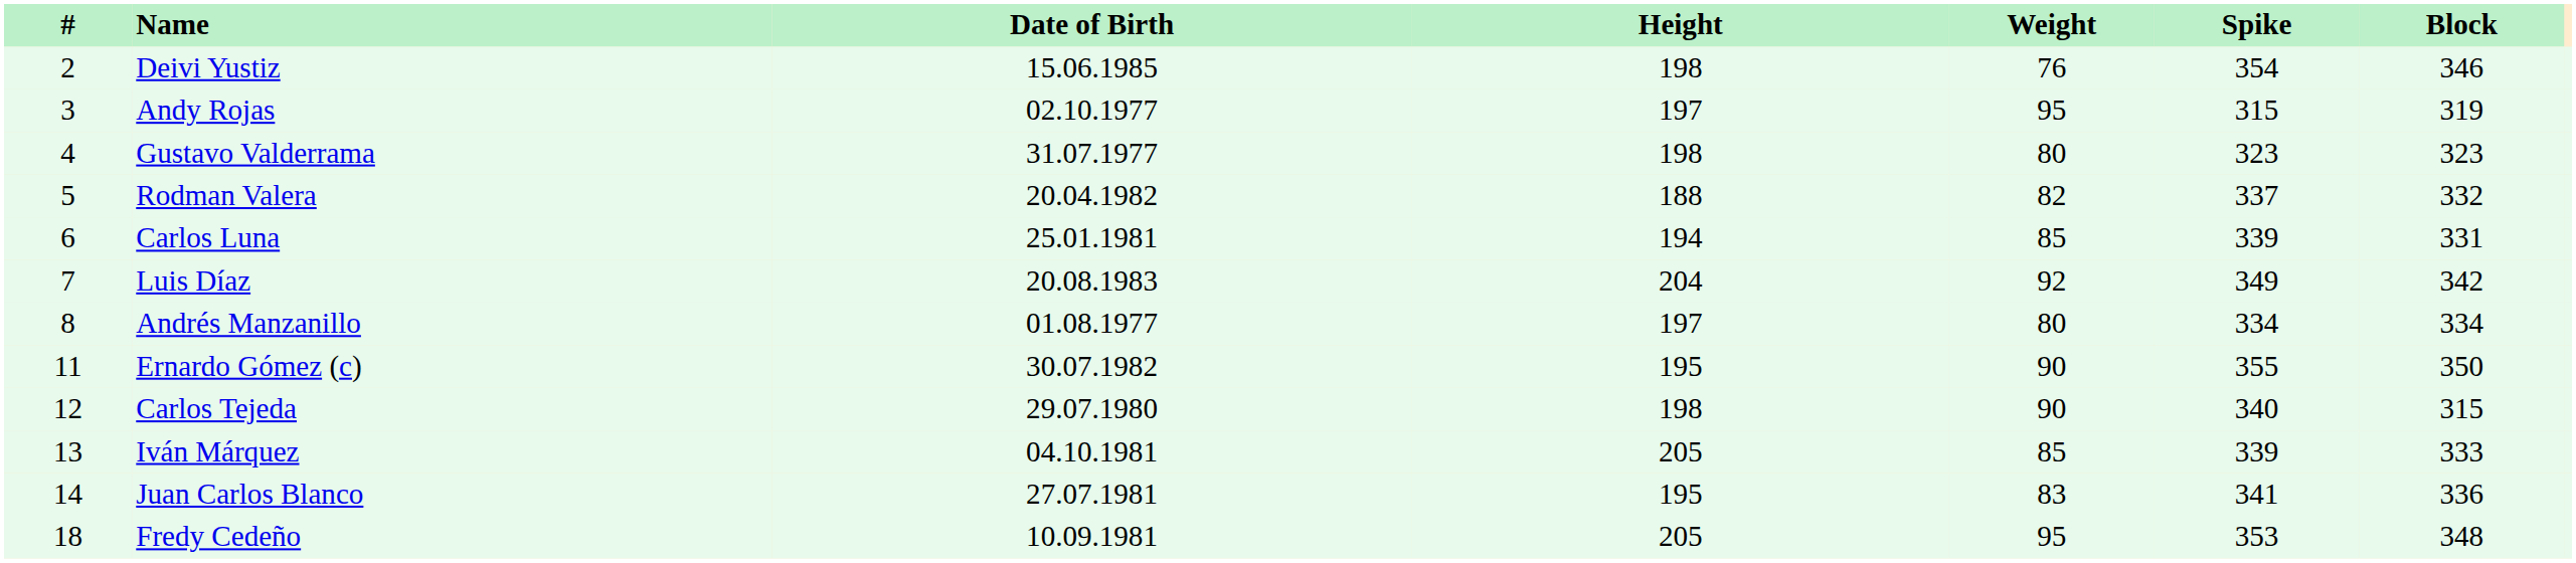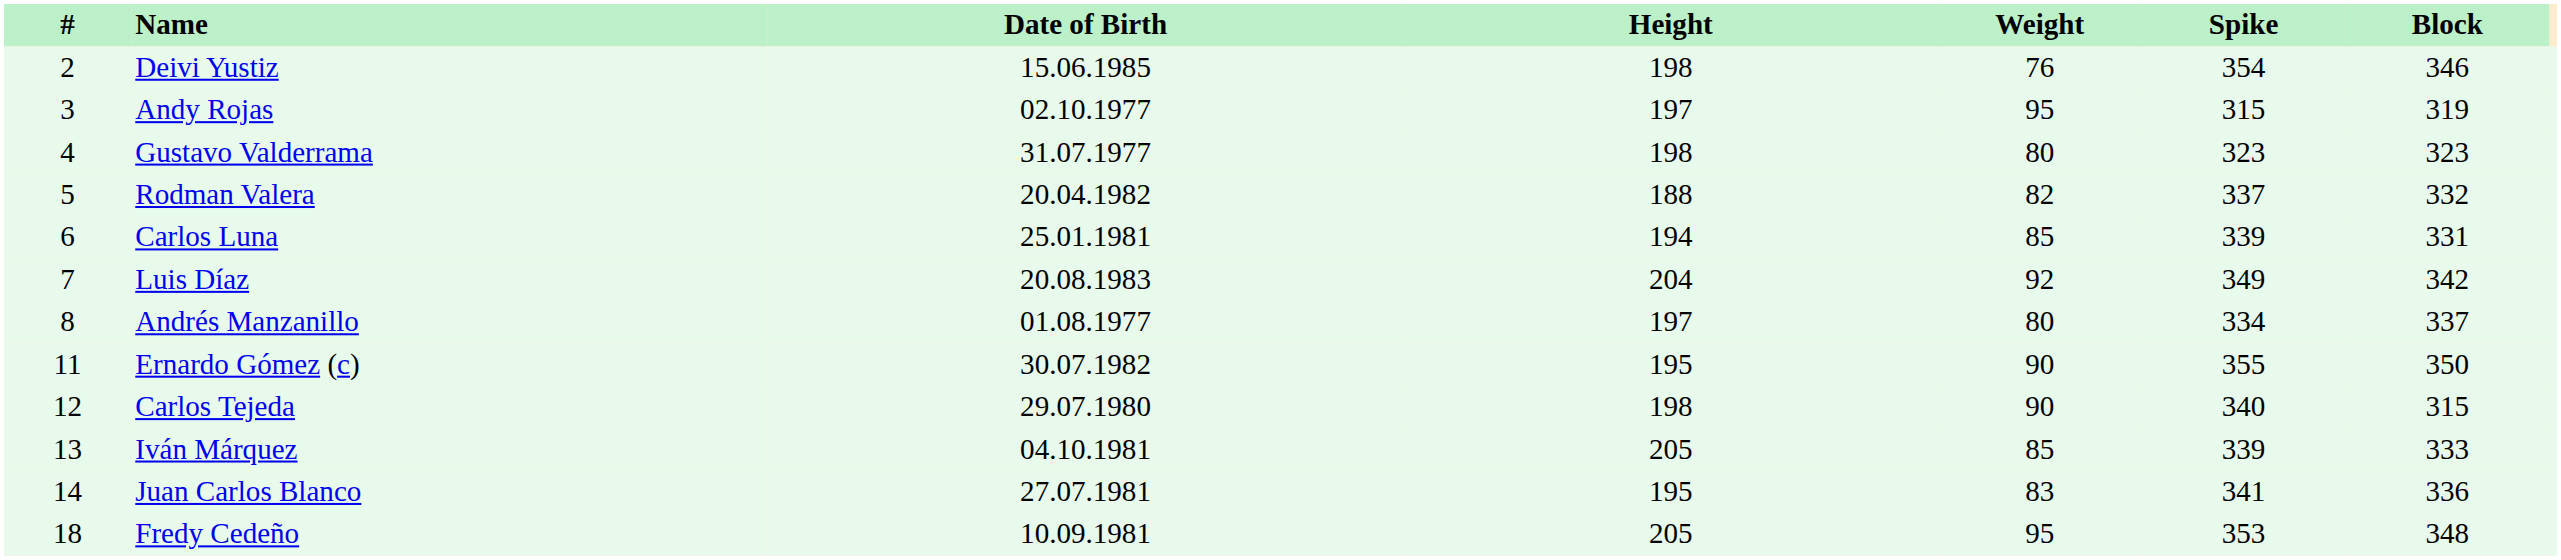 <table border=0 cellpadding=2 cellspacing=0  |- bgcolor=#FFECCE style="text-align:center; font-size:90%;" width=100%>
 <tr bgcolor=#BBF0C9>
 <th width=5%>#</th>
 <th width=25% align=left>Name</th>
 <th width=25%>Date of Birth</th>
 <th width=21%>Height</th>
 <th width=8%>Weight</th>
 <th width=8%>Spike</th>
 <th width=8%>Block</th>
 </tr>
 <tr bgcolor=#E7FAEC>
 <td>2</td>
 <td align=left><a href='#'>Deivi Yustiz</a></td>
 <td>15.06.1985</td>
 <td>198</td>
 <td>76</td>
 <td>354</td>
 <td>346</td>
 <td></td>
 </tr>
 <tr bgcolor=#E7FAEC>
 <td>3</td>
 <td align=left><a href='#'>Andy Rojas</a></td>
 <td>02.10.1977</td>
 <td>197</td>
 <td>95</td>
 <td>315</td>
 <td>319</td>
 <td></td>
 </tr>
 <tr bgcolor=#E7FAEC>
 <td>4</td>
 <td align=left><a href='#'>Gustavo Valderrama</a></td>
 <td>31.07.1977</td>
 <td>198</td>
 <td>80</td>
 <td>323</td>
 <td>323</td>
 <td></td>
 </tr>
 <tr bgcolor=#E7FAEC>
 <td>5</td>
 <td align=left><a href='#'>Rodman Valera</a></td>
 <td>20.04.1982</td>
 <td>188</td>
 <td>82</td>
 <td>337</td>
 <td>332</td>
 <td></td>
 </tr>
 <tr bgcolor=#E7FAEC>
 <td>6</td>
 <td align=left><a href='#'>Carlos Luna</a></td>
 <td>25.01.1981</td>
 <td>194</td>
 <td>85</td>
 <td>339</td>
 <td>331</td>
 <td></td>
 </tr>
 <tr bgcolor=#E7FAEC>
 <td>7</td>
 <td align=left><a href='#'>Luis Díaz</a></td>
 <td>20.08.1983</td>
 <td>204</td>
 <td>92</td>
 <td>349</td>
 <td>342</td>
 <td></td>
 </tr>
 <tr bgcolor=#E7FAEC>
 <td>8</td>
 <td align=left><a href='#'>Andrés Manzanillo</a></td>
 <td>01.08.1977</td>
 <td>197</td>
 <td>80</td>
 <td>334</td>
-<td>334</td>
+<td>337</td>
 <td></td>
 </tr>
 <tr bgcolor=#E7FAEC>
 <td>11</td>
 <td align=left><a href='#'>Ernardo Gómez</a> (<a href='#'>c</a>)</td>
 <td>30.07.1982</td>
 <td>195</td>
 <td>90</td>
 <td>355</td>
 <td>350</td>
 <td></td>
 </tr>
 <tr bgcolor=#E7FAEC>
 <td>12</td>
 <td align=left><a href='#'>Carlos Tejeda</a></td>
 <td>29.07.1980</td>
 <td>198</td>
 <td>90</td>
 <td>340</td>
 <td>315</td>
 <td></td>
 </tr>
 <tr bgcolor=#E7FAEC>
 <td>13</td>
 <td align=left><a href='#'>Iván Márquez</a></td>
 <td>04.10.1981</td>
 <td>205</td>
 <td>85</td>
 <td>339</td>
 <td>333</td>
 <td></td>
 </tr>
 <tr bgcolor=#E7FAEC>
 <td>14</td>
 <td align=left><a href='#'>Juan Carlos Blanco</a></td>
 <td>27.07.1981</td>
 <td>195</td>
 <td>83</td>
 <td>341</td>
 <td>336</td>
 <td></td>
 </tr>
 <tr bgcolor=#E7FAEC>
 <td>18</td>
 <td align=left><a href='#'>Fredy Cedeño</a></td>
 <td>10.09.1981</td>
 <td>205</td>
 <td>95</td>
 <td>353</td>
 <td>348</td>
 <td></td>
 </tr>
 </table>
